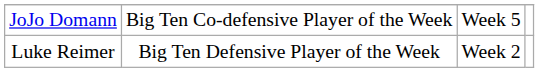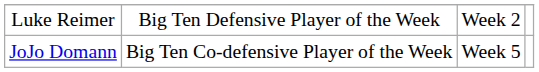 <table class="wikitable sortable sortable" style="text-align: center">
 <tr align=center>
+</tr>
+<tr>
+<td style="background:white">Luke Reimer</td>
+<td style="background:white">Big Ten Defensive Player of the Week</td>
+<td style="background:white">Week 2</td>
+<td style="background:white"></td>
 </tr>
 <tr>
 <td style="background:white"><a href='#'>JoJo Domann</a></td>
 <td style="background:white">Big Ten Co-defensive Player of the Week</td>
 <td style="background:white">Week 5</td>
 <td style="background:white"></td>
 </tr>
-<tr>
-<td style="background:white">Luke Reimer</td>
-<td style="background:white">Big Ten Defensive Player of the Week</td>
-<td style="background:white">Week 2</td>
-<td style="background:white"></td>
-</tr>
 </table>
